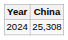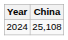 <table class="wikitable">
 <tr>
 <th>Year</th>
 <th>China</th>
 </tr>
 <tr>
 <td>2024</td>
-<td>25,308</td>
+<td>25,108</td>
 </tr>
 </table>
